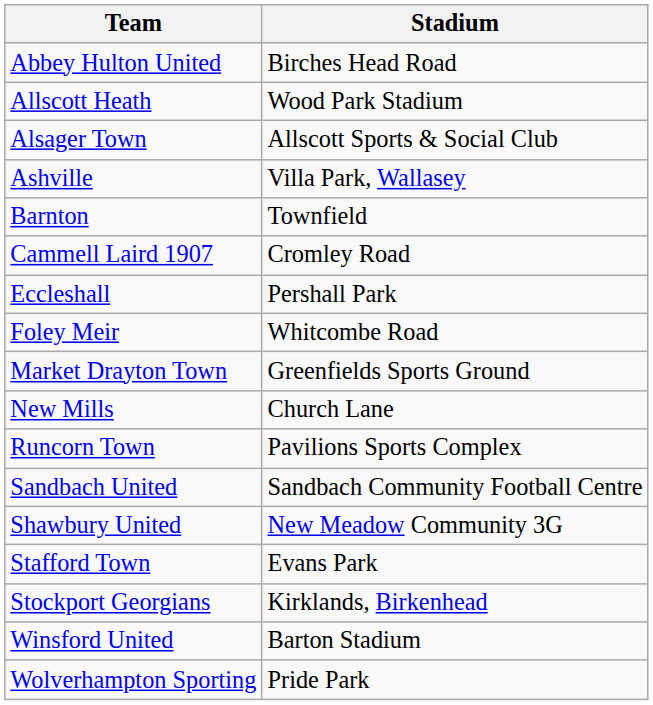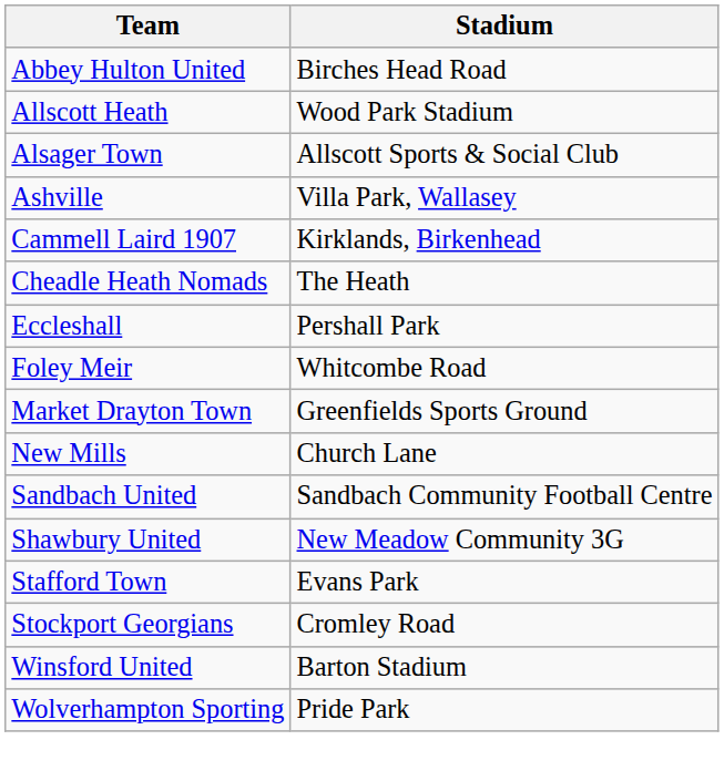 <table class="wikitable">
 <tr>
 <th>Team</th>
 <th>Stadium</th>
 </tr>
 <tr>
 <td><a href='#'>Abbey Hulton United</a></td>
 <td>Birches Head Road</td>
 </tr>
 <tr>
 <td><a href='#'>Allscott Heath</a></td>
 <td>Wood Park Stadium</td>
 </tr>
 <tr>
 <td><a href='#'>Alsager Town</a></td>
 <td>Allscott Sports & Social Club</td>
 </tr>
 <tr>
 <td><a href='#'>Ashville</a></td>
 <td>Villa Park, <a href='#'>Wallasey</a></td>
 </tr>
 <tr>
-<td><a href='#'>Barnton</a></td>
-<td>Townfield</td>
+<td><a href='#'>Cammell Laird 1907</a></td>
+<td>Kirklands, <a href='#'>Birkenhead</a></td>
 </tr>
 <tr>
-<td><a href='#'>Cammell Laird 1907</a></td>
-<td>Cromley Road</td>
+<td><a href='#'>Cheadle Heath Nomads</a></td>
+<td>The Heath</td>
 </tr>
 <tr>
 <td><a href='#'>Eccleshall</a></td>
 <td>Pershall Park</td>
 </tr>
 <tr>
 <td><a href='#'>Foley Meir</a></td>
 <td>Whitcombe Road</td>
 </tr>
 <tr>
 <td><a href='#'>Market Drayton Town</a></td>
 <td>Greenfields Sports Ground</td>
 </tr>
 <tr>
 <td><a href='#'>New Mills</a></td>
 <td>Church Lane</td>
 </tr>
 <tr>
-<td><a href='#'>Runcorn Town</a></td>
-<td>Pavilions Sports Complex</td>
-</tr>
-<tr>
 <td><a href='#'>Sandbach United</a></td>
 <td>Sandbach Community Football Centre</td>
 </tr>
 <tr>
 <td><a href='#'>Shawbury United</a></td>
 <td><a href='#'>New Meadow</a> Community 3G</td>
 </tr>
 <tr>
 <td><a href='#'>Stafford Town</a></td>
 <td>Evans Park</td>
 </tr>
 <tr>
 <td><a href='#'>Stockport Georgians</a></td>
-<td>Kirklands, <a href='#'>Birkenhead</a></td>
+<td>Cromley Road</td>
 </tr>
 <tr>
 <td><a href='#'>Winsford United</a></td>
 <td>Barton Stadium</td>
 </tr>
 <tr>
 <td><a href='#'>Wolverhampton Sporting</a></td>
 <td>Pride Park</td>
 </tr>
 </table>
